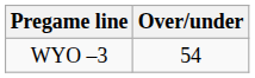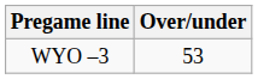 <table class="wikitable">
 <tr align="center">
 <th style=>Pregame line</th>
 <th style=>Over/under</th>
 </tr>
 <tr align="center">
 <td>WYO –3</td>
-<td>54</td>
+<td>53</td>
 </tr>
 </table>
